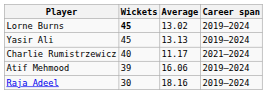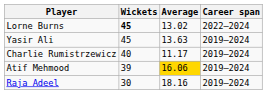 <table class="wikitable">
 <tr>
 <th>Player</th>
 <th>Wickets</th>
 <th>Average</th>
 <th>Career span</th>
 </tr>
 <tr>
 <td>Lorne Burns</td>
 <td><strong>45</strong></td>
 <td>13.02</td>
-<td>2019–2024</td>
+<td>2022–2024</td>
 </tr>
 <tr>
 <td>Yasir Ali</td>
 <td>45</td>
-<td>13.13</td>
+<td>13.63</td>
 <td>2019–2024</td>
 </tr>
 <tr>
 <td>Charlie Rumistrzewicz</td>
 <td>40</td>
 <td>11.17</td>
-<td>2021–2024</td>
+<td>2019–2024</td>
 </tr>
 <tr>
 <td>Atif Mehmood</td>
 <td>39</td>
-<td>16.06</td>
+<td style="background: gold;">16.06</td>
 <td>2019–2024</td>
 </tr>
 <tr>
 <td><a href='#'>Raja Adeel</a></td>
 <td>30</td>
 <td>18.16</td>
 <td>2019–2024</td>
 </tr>
 </table>
